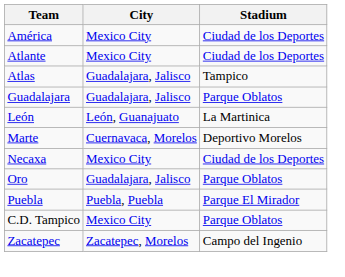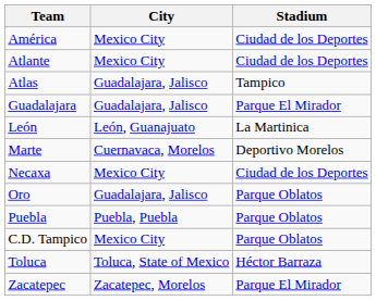 <table class="wikitable" class="toccolours sortable">
 <tr>
 <th>Team</th>
 <th>City</th>
 <th>Stadium</th>
 </tr>
 <tr>
 <td><a href='#'>América</a></td>
 <td><a href='#'>Mexico City</a></td>
 <td><a href='#'>Ciudad de los Deportes</a></td>
 </tr>
 <tr>
 <td><a href='#'>Atlante</a></td>
 <td><a href='#'>Mexico City</a></td>
 <td><a href='#'>Ciudad de los Deportes</a></td>
 </tr>
 <tr>
 <td><a href='#'>Atlas</a></td>
 <td><a href='#'>Guadalajara</a>, <a href='#'>Jalisco</a></td>
 <td>Tampico</td>
 </tr>
 <tr>
 <td><a href='#'>Guadalajara</a></td>
 <td><a href='#'>Guadalajara</a>, <a href='#'>Jalisco</a></td>
-<td><a href='#'>Parque Oblatos</a></td>
+<td><a href='#'>Parque El Mirador</a></td>
 </tr>
 <tr>
 <td><a href='#'>León</a></td>
 <td><a href='#'>León</a>, <a href='#'>Guanajuato</a></td>
 <td>La Martinica</td>
 </tr>
 <tr>
 <td><a href='#'>Marte</a></td>
 <td><a href='#'>Cuernavaca</a>, <a href='#'>Morelos</a></td>
 <td>Deportivo Morelos</td>
 </tr>
 <tr>
 <td><a href='#'>Necaxa</a></td>
 <td><a href='#'>Mexico City</a></td>
 <td><a href='#'>Ciudad de los Deportes</a></td>
 </tr>
 <tr>
 <td><a href='#'>Oro</a></td>
 <td><a href='#'>Guadalajara</a>, <a href='#'>Jalisco</a></td>
 <td><a href='#'>Parque Oblatos</a></td>
 </tr>
 <tr>
 <td><a href='#'>Puebla</a></td>
 <td><a href='#'>Puebla</a>, <a href='#'>Puebla</a></td>
-<td><a href='#'>Parque El Mirador</a></td>
+<td><a href='#'>Parque Oblatos</a></td>
 </tr>
 <tr>
 <td>C.D. Tampico</td>
 <td><a href='#'>Mexico City</a></td>
 <td><a href='#'>Parque Oblatos</a></td>
 </tr>
 <tr>
+<td><a href='#'>Toluca</a></td>
+<td><a href='#'>Toluca</a>, <a href='#'>State of Mexico</a></td>
+<td><a href='#'>Héctor Barraza</a></td>
+</tr>
+<tr>
 <td><a href='#'>Zacatepec</a></td>
 <td><a href='#'>Zacatepec</a>, <a href='#'>Morelos</a></td>
-<td>Campo del Ingenio</td>
+<td><a href='#'>Parque El Mirador</a></td>
 </tr>
 </table>
